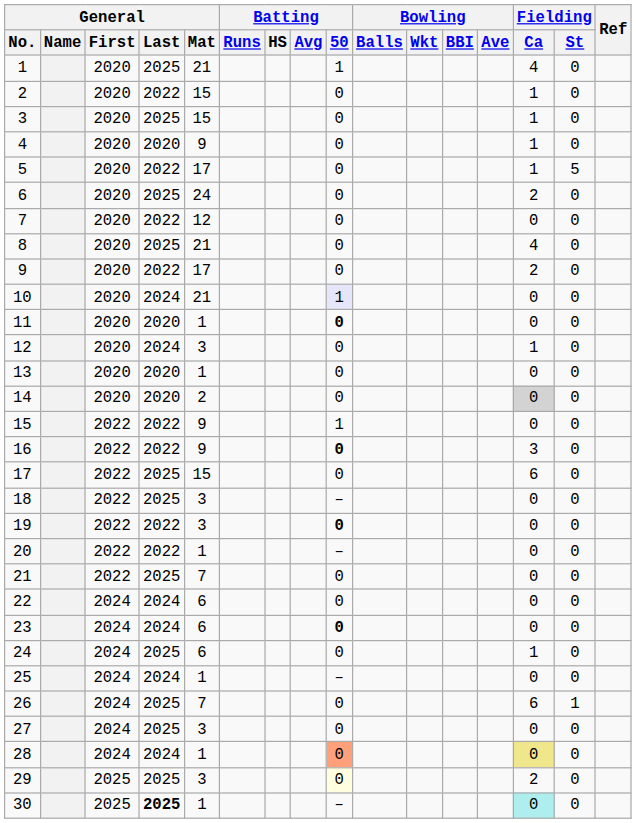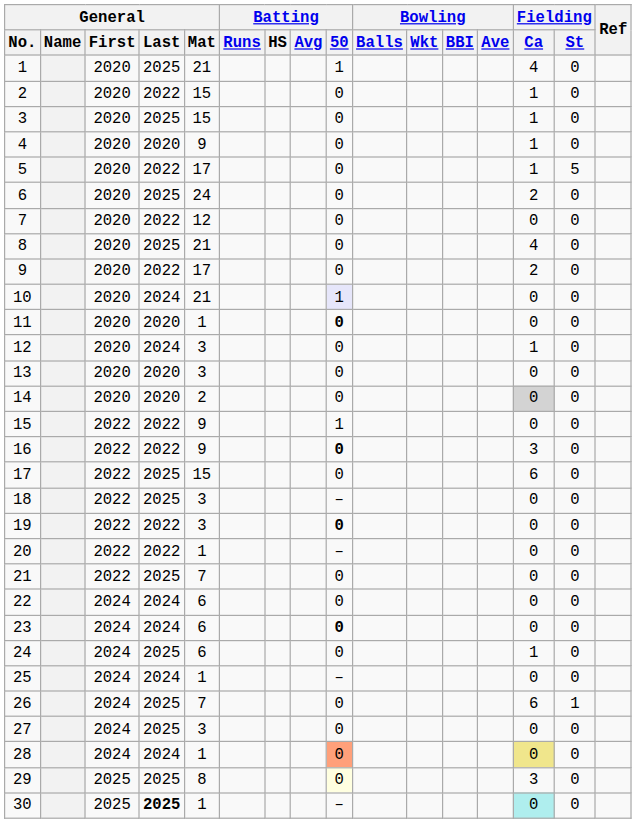 <table class="wikitable plainrowheaders sortable">
 <tr align="center">
 <th scope="col" colspan=5 class="unsortable">General</th>
 <th scope="col" colspan=4 class="unsortable"><a href='#'>Batting</a></th>
 <th scope="col" colspan=4 class="unsortable"><a href='#'>Bowling</a></th>
 <th scope="col" colspan=2 class="unsortable"><a href='#'>Fielding</a></th>
 <th scope="col" rowspan=2 class="unsortable">Ref</th>
 </tr>
 <tr align="center">
 <th scope="col">No.</th>
 <th scope="col">Name</th>
 <th scope="col">First</th>
 <th scope="col">Last</th>
 <th scope="col">Mat</th>
 <th scope="col"><a href='#'>Runs</a></th>
 <th scope="col">HS</th>
 <th scope="col"><a href='#'>Avg</a></th>
 <th scope="col"><a href='#'>50</a></th>
 <th scope="col"><a href='#'>Balls</a></th>
 <th scope="col"><a href='#'>Wkt</a></th>
 <th scope="col"><a href='#'>BBI</a></th>
 <th scope="col"><a href='#'>Ave</a></th>
 <th scope="col"><a href='#'>Ca</a></th>
 <th scope="col"><a href='#'>St</a></th>
 </tr>
 <tr align="center">
 <td>1</td>
 <th scope="row"></th>
 <td>2020</td>
 <td>2025</td>
 <td>21</td>
 <td></td>
 <td></td>
 <td></td>
 <td>1</td>
 <td></td>
 <td></td>
 <td></td>
 <td></td>
 <td>4</td>
 <td>0</td>
 <td></td>
 </tr>
 <tr align="center">
 <td>2</td>
 <th scope="row"></th>
 <td>2020</td>
 <td>2022</td>
 <td>15</td>
 <td></td>
 <td></td>
 <td></td>
 <td>0</td>
 <td></td>
 <td></td>
 <td></td>
 <td></td>
 <td>1</td>
 <td>0</td>
 <td></td>
 </tr>
 <tr align="center">
 <td>3</td>
 <th scope="row"></th>
 <td>2020</td>
 <td>2025</td>
 <td>15</td>
 <td></td>
 <td></td>
 <td></td>
 <td>0</td>
 <td></td>
 <td></td>
 <td></td>
 <td></td>
 <td>1</td>
 <td>0</td>
 <td></td>
 </tr>
 <tr align="center">
 <td>4</td>
 <th scope="row"></th>
 <td>2020</td>
 <td>2020</td>
 <td>9</td>
 <td></td>
 <td></td>
 <td></td>
 <td>0</td>
 <td></td>
 <td></td>
 <td></td>
 <td></td>
 <td>1</td>
 <td>0</td>
 <td></td>
 </tr>
 <tr align="center">
 <td>5</td>
 <th scope="row"></th>
 <td>2020</td>
 <td>2022</td>
 <td>17</td>
 <td></td>
 <td></td>
 <td></td>
 <td>0</td>
 <td></td>
 <td></td>
 <td></td>
 <td></td>
 <td>1</td>
 <td>5</td>
 <td></td>
 </tr>
 <tr align="center">
 <td>6</td>
 <th scope="row"></th>
 <td>2020</td>
 <td>2025</td>
 <td>24</td>
 <td></td>
 <td></td>
 <td></td>
 <td>0</td>
 <td></td>
 <td></td>
 <td></td>
 <td></td>
 <td>2</td>
 <td>0</td>
 <td></td>
 </tr>
 <tr align="center">
 <td>7</td>
 <th scope="row"></th>
 <td>2020</td>
 <td>2022</td>
 <td>12</td>
 <td></td>
 <td></td>
 <td></td>
 <td>0</td>
 <td></td>
 <td></td>
 <td></td>
 <td></td>
 <td>0</td>
 <td>0</td>
 <td></td>
 </tr>
 <tr align="center">
 <td>8</td>
 <th scope="row"></th>
 <td>2020</td>
 <td>2025</td>
 <td>21</td>
 <td></td>
 <td></td>
 <td></td>
 <td>0</td>
 <td></td>
 <td></td>
 <td></td>
 <td></td>
 <td>4</td>
 <td>0</td>
 <td></td>
 </tr>
 <tr align="center">
 <td>9</td>
 <th scope="row"></th>
 <td>2020</td>
 <td>2022</td>
 <td>17</td>
 <td></td>
 <td></td>
 <td></td>
 <td>0</td>
 <td></td>
 <td></td>
 <td></td>
 <td></td>
 <td>2</td>
 <td>0</td>
 <td></td>
 </tr>
 <tr align="center">
 <td>10</td>
 <th scope="row"></th>
 <td>2020</td>
 <td>2024</td>
 <td>21</td>
 <td></td>
 <td></td>
 <td></td>
 <td style="background: lavender;">1</td>
 <td></td>
 <td></td>
 <td></td>
 <td></td>
 <td>0</td>
 <td>0</td>
 <td></td>
 </tr>
 <tr align="center">
 <td>11</td>
 <th scope="row"></th>
 <td>2020</td>
 <td>2020</td>
 <td>1</td>
 <td></td>
 <td></td>
 <td></td>
 <td><strong>0</strong></td>
 <td></td>
 <td></td>
 <td></td>
 <td></td>
 <td>0</td>
 <td>0</td>
 <td></td>
 </tr>
 <tr align="center">
 <td>12</td>
 <th scope="row"></th>
 <td>2020</td>
 <td>2024</td>
 <td>3</td>
 <td></td>
 <td></td>
 <td></td>
 <td>0</td>
 <td></td>
 <td></td>
 <td></td>
 <td></td>
 <td>1</td>
 <td>0</td>
 <td></td>
 </tr>
 <tr align="center">
 <td>13</td>
 <th scope="row"></th>
 <td>2020</td>
 <td>2020</td>
-<td>1</td>
+<td>3</td>
 <td></td>
 <td></td>
 <td></td>
 <td>0</td>
 <td></td>
 <td></td>
 <td></td>
 <td></td>
 <td>0</td>
 <td>0</td>
 <td></td>
 </tr>
 <tr align="center">
 <td>14</td>
 <th scope="row"></th>
 <td>2020</td>
 <td>2020</td>
 <td>2</td>
 <td></td>
 <td></td>
 <td></td>
 <td>0</td>
 <td></td>
 <td></td>
 <td></td>
 <td></td>
 <td style="background: lightgrey;">0</td>
 <td>0</td>
 <td></td>
 </tr>
 <tr align="center">
 <td>15</td>
 <th scope="row"></th>
 <td>2022</td>
 <td>2022</td>
 <td>9</td>
 <td></td>
 <td></td>
 <td></td>
 <td>1</td>
 <td></td>
 <td></td>
 <td></td>
 <td></td>
 <td>0</td>
 <td>0</td>
 <td></td>
 </tr>
 <tr align="center">
 <td>16</td>
 <th scope="row"></th>
 <td>2022</td>
 <td>2022</td>
 <td>9</td>
 <td></td>
 <td></td>
 <td></td>
 <td><strong>0</strong></td>
 <td></td>
 <td></td>
 <td></td>
 <td></td>
 <td>3</td>
 <td>0</td>
 <td></td>
 </tr>
 <tr align="center">
 <td>17</td>
 <th scope="row"></th>
 <td>2022</td>
 <td>2025</td>
 <td>15</td>
 <td></td>
 <td></td>
 <td></td>
 <td>0</td>
 <td></td>
 <td></td>
 <td></td>
 <td></td>
 <td>6</td>
 <td>0</td>
 <td></td>
 </tr>
 <tr align="center">
 <td>18</td>
 <th scope="row"></th>
 <td>2022</td>
 <td>2025</td>
 <td>3</td>
 <td></td>
 <td></td>
 <td></td>
 <td>–</td>
 <td></td>
 <td></td>
 <td></td>
 <td></td>
 <td>0</td>
 <td>0</td>
 <td></td>
 </tr>
 <tr align="center">
 <td>19</td>
 <th scope="row"></th>
 <td>2022</td>
 <td>2022</td>
 <td>3</td>
 <td></td>
 <td></td>
 <td></td>
 <td><strong>0</strong></td>
 <td></td>
 <td></td>
 <td></td>
 <td></td>
 <td>0</td>
 <td>0</td>
 <td></td>
 </tr>
 <tr align="center">
 <td>20</td>
 <th scope="row"></th>
 <td>2022</td>
 <td>2022</td>
 <td>1</td>
 <td></td>
 <td></td>
 <td></td>
 <td>–</td>
 <td></td>
 <td></td>
 <td></td>
 <td></td>
 <td>0</td>
 <td>0</td>
 <td></td>
 </tr>
 <tr align="center">
 <td>21</td>
 <th scope="row"></th>
 <td>2022</td>
 <td>2025</td>
 <td>7</td>
 <td></td>
 <td></td>
 <td></td>
 <td>0</td>
 <td></td>
 <td></td>
 <td></td>
 <td></td>
 <td>0</td>
 <td>0</td>
 <td></td>
 </tr>
 <tr align="center">
 <td>22</td>
 <th scope="row"></th>
 <td>2024</td>
 <td>2024</td>
 <td>6</td>
 <td></td>
 <td></td>
 <td></td>
 <td>0</td>
 <td></td>
 <td></td>
 <td></td>
 <td></td>
 <td>0</td>
 <td>0</td>
 <td></td>
 </tr>
 <tr align="center">
 <td>23</td>
 <th scope="row"></th>
 <td>2024</td>
 <td>2024</td>
 <td>6</td>
 <td></td>
 <td></td>
 <td></td>
 <td><strong>0</strong></td>
 <td></td>
 <td></td>
 <td></td>
 <td></td>
 <td>0</td>
 <td>0</td>
 <td></td>
 </tr>
 <tr align="center">
 <td>24</td>
 <th scope="row"></th>
 <td>2024</td>
 <td>2025</td>
 <td>6</td>
 <td></td>
 <td></td>
 <td></td>
 <td>0</td>
 <td></td>
 <td></td>
 <td></td>
 <td></td>
 <td>1</td>
 <td>0</td>
 <td></td>
 </tr>
 <tr align="center">
 <td>25</td>
 <th scope="row"></th>
 <td>2024</td>
 <td>2024</td>
 <td>1</td>
 <td></td>
 <td></td>
 <td></td>
 <td>–</td>
 <td></td>
 <td></td>
 <td></td>
 <td></td>
 <td>0</td>
 <td>0</td>
 <td></td>
 </tr>
 <tr align="center">
 <td>26</td>
 <th scope="row"></th>
 <td>2024</td>
 <td>2025</td>
 <td>7</td>
 <td></td>
 <td></td>
 <td></td>
 <td>0</td>
 <td></td>
 <td></td>
 <td></td>
 <td></td>
 <td>6</td>
 <td>1</td>
 <td></td>
 </tr>
 <tr align="center">
 <td>27</td>
 <th scope="row"></th>
 <td>2024</td>
 <td>2025</td>
 <td>3</td>
 <td></td>
 <td></td>
 <td></td>
 <td>0</td>
 <td></td>
 <td></td>
 <td></td>
 <td></td>
 <td>0</td>
 <td>0</td>
 <td></td>
 </tr>
 <tr align="center">
 <td>28</td>
 <th scope="row"></th>
 <td>2024</td>
 <td>2024</td>
 <td>1</td>
 <td></td>
 <td></td>
 <td></td>
 <td style="background: lightsalmon;">0</td>
 <td></td>
 <td></td>
 <td></td>
 <td></td>
 <td style="background: khaki;">0</td>
 <td>0</td>
 <td></td>
 </tr>
 <tr align="center">
 <td>29</td>
 <th scope="row"></th>
 <td>2025</td>
 <td>2025</td>
-<td>3</td>
+<td>8</td>
 <td></td>
 <td></td>
 <td></td>
 <td style="background: lightyellow;">0</td>
 <td></td>
 <td></td>
 <td></td>
 <td></td>
-<td>2</td>
+<td>3</td>
 <td>0</td>
 <td></td>
 </tr>
 <tr align="center">
 <td>30</td>
 <th scope="row"></th>
 <td>2025</td>
 <td><strong>2025</strong></td>
 <td>1</td>
 <td></td>
 <td></td>
 <td></td>
 <td>–</td>
 <td></td>
 <td></td>
 <td></td>
 <td></td>
 <td style="background: paleturquoise;">0</td>
 <td>0</td>
 <td></td>
 </tr>
 </table>
